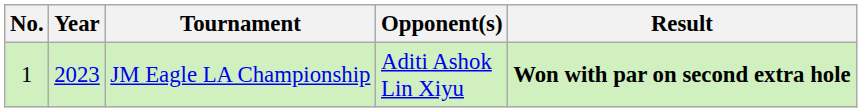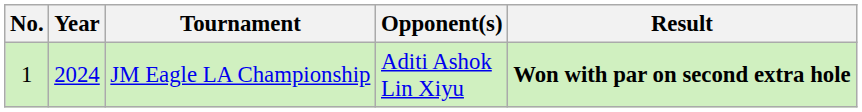 <table class="wikitable" style="font-size:95%;">
 <tr>
 <th>No.</th>
 <th>Year</th>
 <th>Tournament</th>
 <th>Opponent(s)</th>
 <th>Result</th>
 </tr>
 <tr style="background:#D0F0C0;">
 <td align=center>1</td>
-<td><a href='#'>2023</a></td>
+<td><a href='#'>2024</a></td>
 <td><a href='#'>JM Eagle LA Championship</a></td>
 <td> <a href='#'>Aditi Ashok</a><br> <a href='#'>Lin Xiyu</a></td>
 <td><strong>Won with par on second extra hole</strong></td>
 </tr>
 </table>
